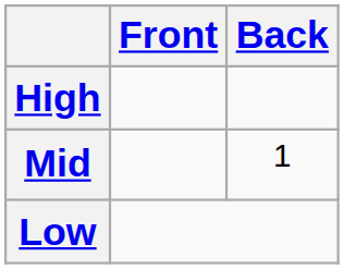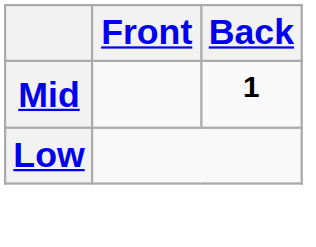 <table class="wikitable" style="text-align: center;">
 <tr>
 <th></th>
 <th><a href='#'>Front</a></th>
 <th><a href='#'>Back</a></th>
 </tr>
 <tr>
-<th><a href='#'>High</a></th>
-<td></td>
-<td></td>
-</tr>
-<tr>
 <th><a href='#'>Mid</a></th>
 <td></td>
-<td><sup>1</sup></td>
+<td><strong><sup>1</sup></strong></td>
 </tr>
 <tr>
 <th><a href='#'>Low</a></th>
 <td colspan="2"></td>
 </tr>
 </table>
